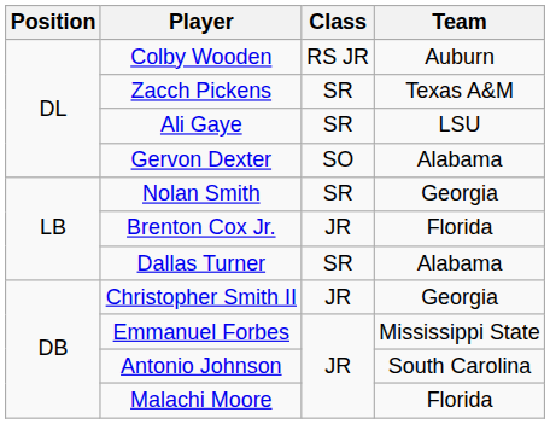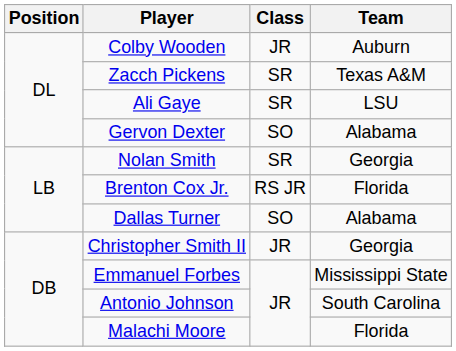 <table class="wikitable sortable">
 <tr>
 <th>Position</th>
 <th>Player</th>
 <th>Class</th>
 <th>Team</th>
 </tr>
 <tr style="text-align:center;">
 <td rowspan=4>DL</td>
 <td><a href='#'>Colby Wooden</a></td>
-<td>RS JR</td>
+<td>JR</td>
 <td>Auburn</td>
 </tr>
 <tr style="text-align:center;">
 <td><a href='#'>Zacch Pickens</a></td>
 <td>SR</td>
 <td>Texas A&M</td>
 </tr>
 <tr style="text-align:center;">
 <td><a href='#'>Ali Gaye</a></td>
 <td>SR</td>
 <td>LSU</td>
 </tr>
 <tr style="text-align:center;">
 <td><a href='#'>Gervon Dexter</a></td>
 <td>SO</td>
 <td>Alabama</td>
 </tr>
 <tr style="text-align:center;">
 <td rowspan=3>LB</td>
 <td><a href='#'>Nolan Smith</a></td>
 <td>SR</td>
 <td>Georgia</td>
 </tr>
 <tr style="text-align:center;">
 <td><a href='#'>Brenton Cox Jr.</a></td>
-<td>JR</td>
+<td>RS JR</td>
 <td>Florida</td>
 </tr>
 <tr style="text-align:center;">
 <td><a href='#'>Dallas Turner</a></td>
-<td>SR</td>
+<td>SO</td>
 <td>Alabama</td>
 </tr>
 <tr style="text-align:center;">
 <td rowspan=4>DB</td>
 <td><a href='#'>Christopher Smith II</a></td>
 <td>JR</td>
 <td>Georgia</td>
 </tr>
 <tr style="text-align:center;">
 <td><a href='#'>Emmanuel Forbes</a></td>
 <td rowspan=3>JR</td>
 <td>Mississippi State</td>
 </tr>
 <tr style="text-align:center;">
 <td><a href='#'>Antonio Johnson</a></td>
 <td>South Carolina</td>
 </tr>
 <tr style="text-align:center;">
 <td><a href='#'>Malachi Moore</a></td>
 <td>Florida</td>
 </tr>
 </table>
